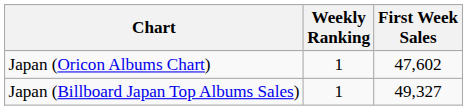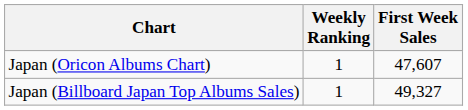 <table class="wikitable">
 <tr>
 <th>Chart</th>
 <th>Weekly<br>Ranking</th>
 <th>First Week<br>Sales</th>
 </tr>
 <tr>
 <td>Japan (<a href='#'>Oricon Albums Chart</a>)</td>
 <td align="center">1</td>
-<td align="center">47,602</td>
+<td align="center">47,607</td>
 </tr>
 <tr>
 <td>Japan (<a href='#'>Billboard Japan Top Albums Sales</a>)</td>
 <td align="center">1</td>
 <td align="center">49,327</td>
 </tr>
 </table>
